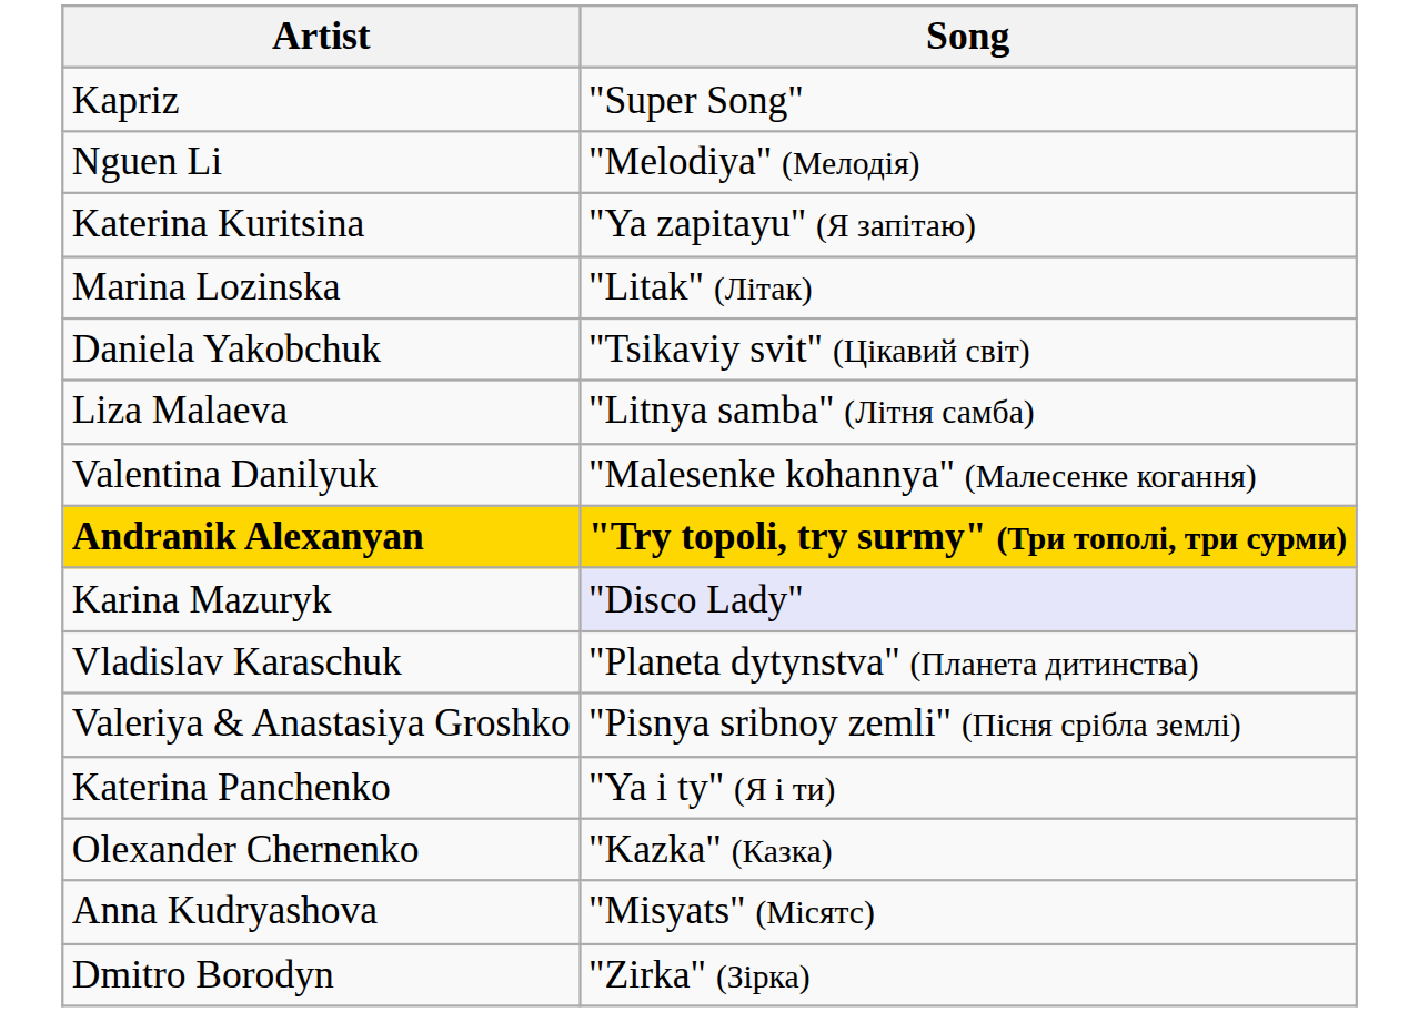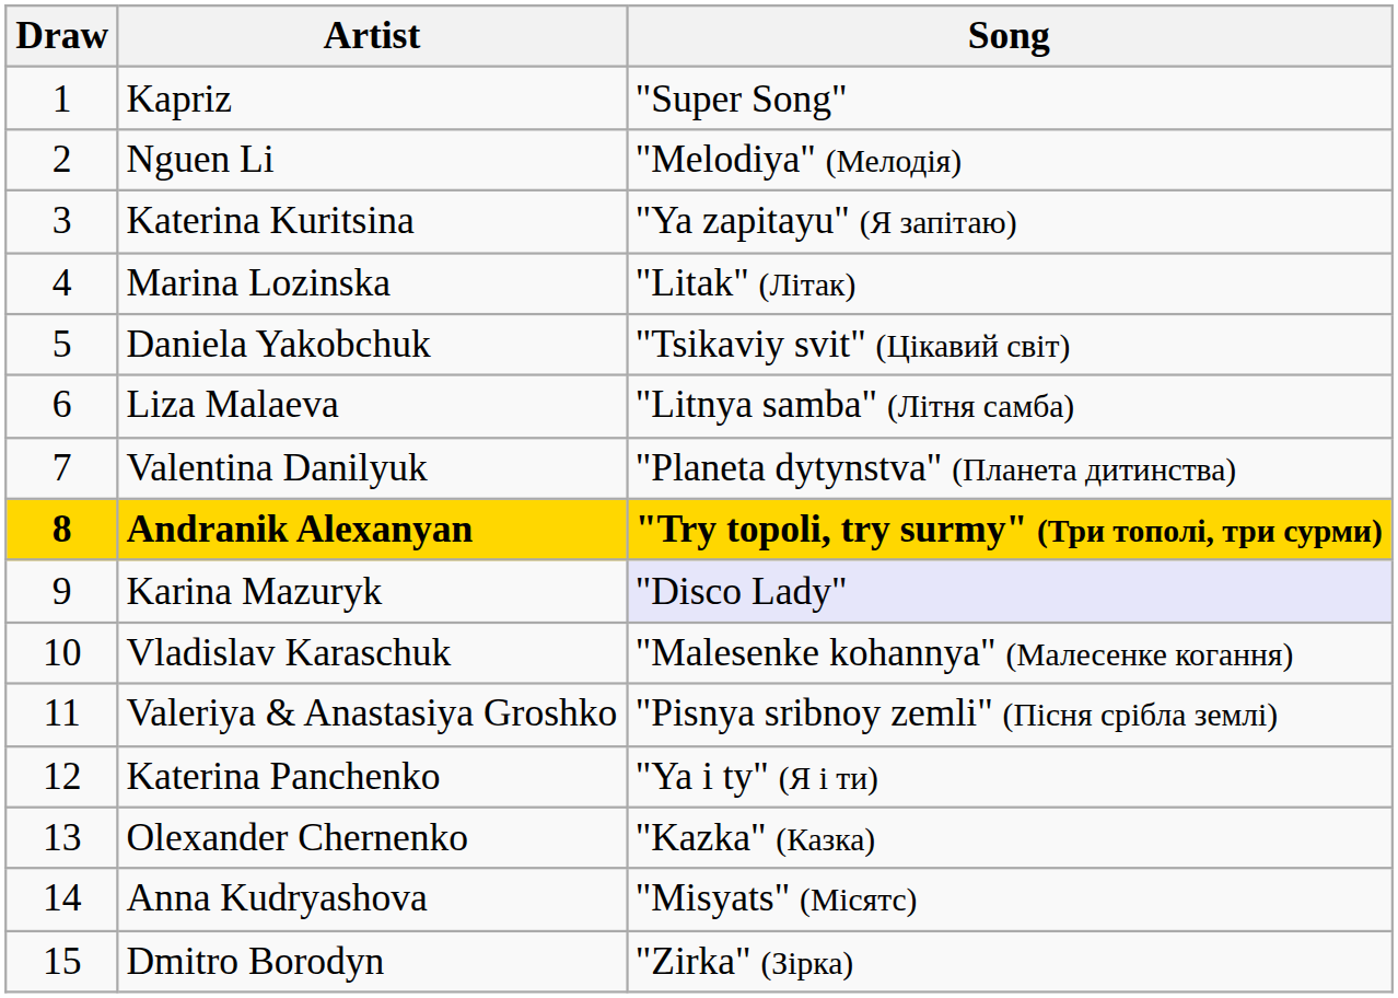 <table class="sortable wikitable" style="margin: 1em auto 1em auto; text-align:center">
 <tr bgcolor="#CCCCCC">
+<th>Draw</th>
 <th>Artist</th>
 <th>Song</th>
 </tr>
 <tr>
+<td>1</td>
 <td align="left">Kapriz</td>
 <td align="left">"Super Song"</td>
 </tr>
 <tr>
+<td>2</td>
 <td align="left">Nguen Li</td>
 <td align="left">"Melodiya" <small>(Мелодія)</small></td>
 </tr>
 <tr>
+<td>3</td>
 <td align="left">Katerina Kuritsina</td>
 <td align="left">"Ya zapitayu" <small>(Я запітаю)</small></td>
 </tr>
 <tr>
+<td>4</td>
 <td align="left">Marina Lozinska</td>
 <td align="left">"Litak" <small>(Літак)</small></td>
 </tr>
 <tr>
+<td>5</td>
 <td align="left">Daniela Yakobchuk</td>
 <td align="left">"Tsikaviy svit" <small>(Цікавий світ)</small></td>
 </tr>
 <tr>
+<td>6</td>
 <td align="left">Liza Malaeva</td>
 <td align="left">"Litnya samba" <small>(Літня самба)</small></td>
 </tr>
 <tr>
+<td>7</td>
 <td align="left">Valentina Danilyuk</td>
-<td align="left">"Malesenke kohannya" <small>(Малесенке когання)</small></td>
+<td align="left">"Planeta dytynstva" <small>(Планета дитинства)</small></td>
 </tr>
 <tr style="font-weight:bold; background:gold;">
+<td>8</td>
 <td align="left"><strong>Andranik Alexanyan</strong></td>
 <td align="left"><strong>"Try topoli, try surmy" <small>(Три тополі, три сурми)</small></strong></td>
 </tr>
 <tr>
+<td>9</td>
 <td align="left">Karina Mazuryk</td>
 <td align="left" style="background: lavender;">"Disco Lady"</td>
 </tr>
 <tr>
+<td>10</td>
 <td align="left">Vladislav Karaschuk</td>
-<td align="left">"Planeta dytynstva" <small>(Планета дитинства)</small></td>
+<td align="left">"Malesenke kohannya" <small>(Малесенке когання)</small></td>
 </tr>
 <tr>
+<td>11</td>
 <td align="left">Valeriya & Anastasiya Groshko</td>
 <td align="left">"Pisnya sribnoy zemli" <small>(Пісня срібла землі)</small></td>
 </tr>
 <tr>
+<td>12</td>
 <td align="left">Katerina Panchenko</td>
 <td align="left">"Ya i ty" <small>(Я і ти)</small></td>
 </tr>
 <tr>
+<td>13</td>
 <td align="left">Olexander Chernenko</td>
 <td align="left">"Kazka" <small>(Казка)</small></td>
 </tr>
 <tr>
+<td>14</td>
 <td align="left">Anna Kudryashova</td>
 <td align="left">"Misyats" <small>(Місятс)</small></td>
 </tr>
 <tr>
+<td>15</td>
 <td align="left">Dmitro Borodyn</td>
 <td align="left">"Zirka" <small>(Зірка)</small></td>
 </tr>
 </table>
